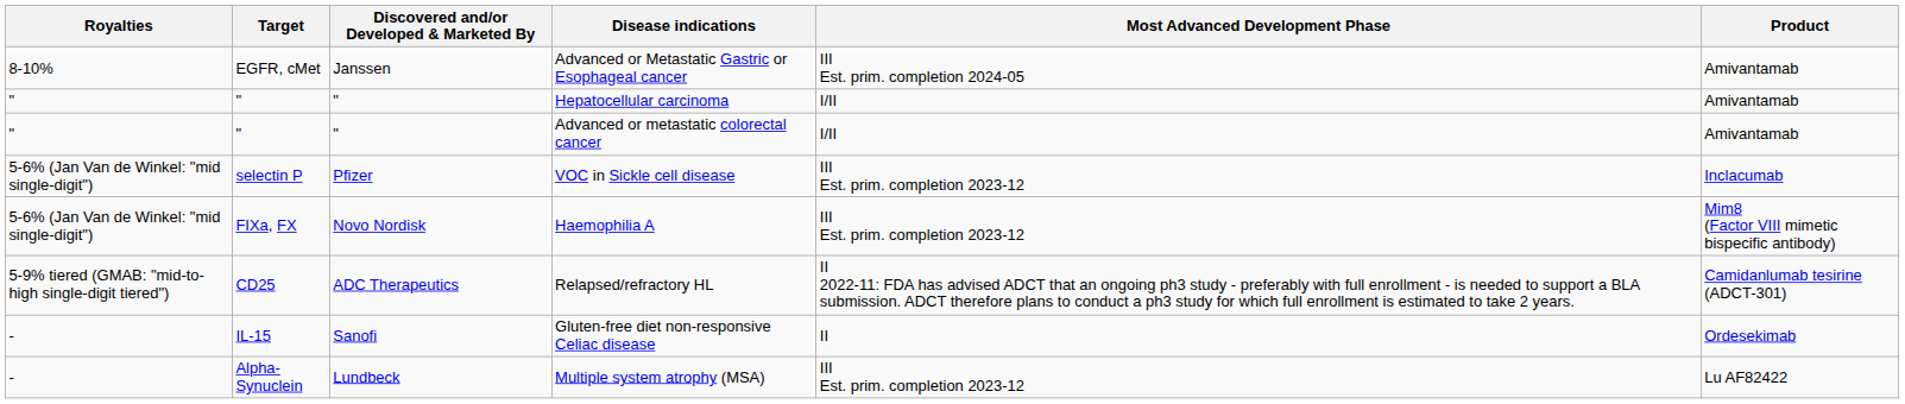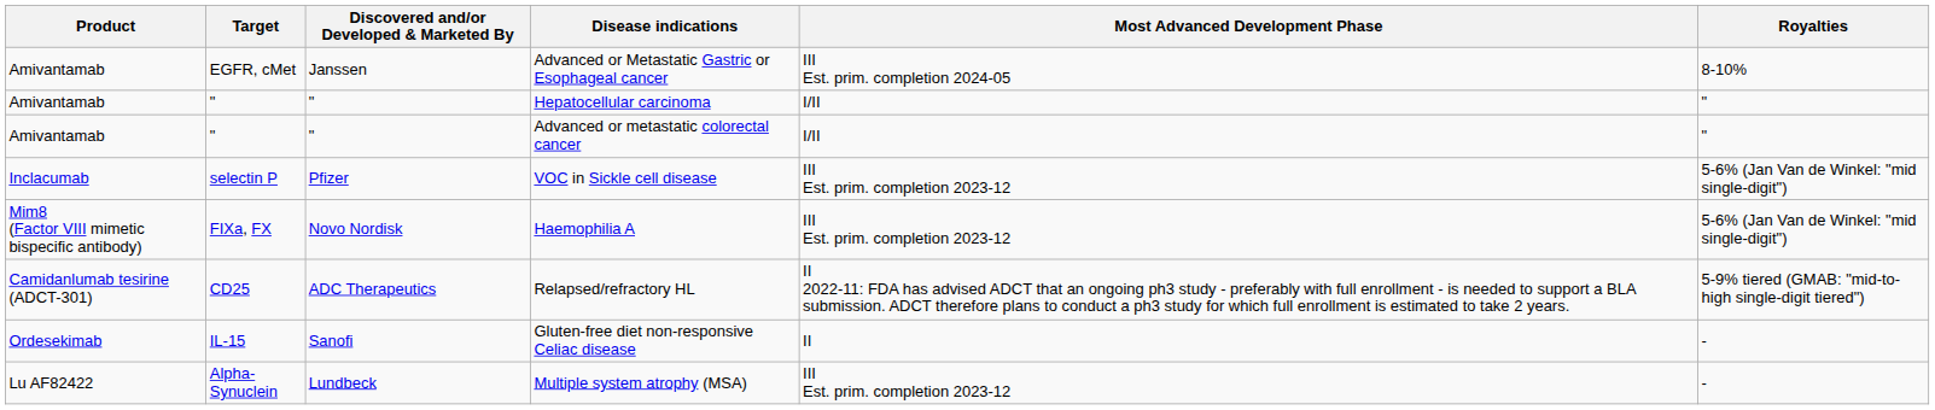 <table class="wikitable">
 <tr>
-<th>Royalties</th>
+<th>Product</th>
 <th>Target</th>
 <th>Discovered and/or Developed & Marketed By</th>
 <th>Disease indications</th>
 <th>Most Advanced Development Phase</th>
-<th>Product</th>
+<th>Royalties</th>
 </tr>
 <tr>
-<td>8-10%</td>
+<td>Amivantamab</td>
 <td>EGFR, cMet</td>
 <td>Janssen</td>
 <td>Advanced or Metastatic <a href='#'>Gastric</a> or <a href='#'>Esophageal cancer</a></td>
 <td>III<br>Est. prim. completion 2024-05</td>
-<td>Amivantamab</td>
+<td>8-10%</td>
 </tr>
 <tr>
-<td>"</td>
+<td>Amivantamab</td>
 <td>"</td>
 <td>"</td>
 <td><a href='#'>Hepatocellular carcinoma</a></td>
 <td>I/II</td>
-<td>Amivantamab</td>
+<td>"</td>
 </tr>
 <tr>
-<td>"</td>
+<td>Amivantamab</td>
 <td>"</td>
 <td>"</td>
 <td>Advanced or metastatic <a href='#'>colorectal cancer</a></td>
 <td>I/II</td>
-<td>Amivantamab</td>
+<td>"</td>
 </tr>
 <tr>
-<td>5-6% (Jan Van de Winkel: "mid single-digit")</td>
+<td><a href='#'>Inclacumab</a></td>
 <td><a href='#'>selectin P</a></td>
 <td><a href='#'>Pfizer</a></td>
 <td><a href='#'>VOC</a> in <a href='#'>Sickle cell disease</a></td>
 <td>III<br>Est. prim. completion 2023-12</td>
-<td><a href='#'>Inclacumab</a></td>
+<td>5-6% (Jan Van de Winkel: "mid single-digit")</td>
 </tr>
 <tr>
-<td>5-6% (Jan Van de Winkel: "mid single-digit")</td>
+<td><a href='#'>Mim8</a><br>(<a href='#'>Factor VIII</a> mimetic bispecific antibody)</td>
 <td><a href='#'>FIXa</a>, <a href='#'>FX</a></td>
 <td><a href='#'>Novo Nordisk</a></td>
 <td><a href='#'>Haemophilia A</a></td>
 <td>III<br>Est. prim. completion 2023-12</td>
-<td><a href='#'>Mim8</a><br>(<a href='#'>Factor VIII</a> mimetic bispecific antibody)</td>
+<td>5-6% (Jan Van de Winkel: "mid single-digit")</td>
 </tr>
 <tr>
-<td>5-9% tiered (GMAB: "mid-to-high single-digit tiered")</td>
+<td><a href='#'>Camidanlumab tesirine</a><br>(ADCT-301)</td>
 <td><a href='#'>CD25</a></td>
 <td><a href='#'>ADC Therapeutics</a></td>
 <td>Relapsed/refractory HL</td>
 <td>II<br>2022-11: FDA has advised ADCT that an ongoing ph3 study - preferably with full enrollment - is needed to support a BLA submission. ADCT therefore plans to conduct a ph3 study for which full enrollment is estimated to take 2 years.</td>
-<td><a href='#'>Camidanlumab tesirine</a><br>(ADCT-301)</td>
+<td>5-9% tiered (GMAB: "mid-to-high single-digit tiered")</td>
 </tr>
 <tr>
-<td>-</td>
+<td><a href='#'>Ordesekimab</a></td>
 <td><a href='#'>IL-15</a></td>
 <td><a href='#'>Sanofi</a></td>
 <td>Gluten-free diet non-responsive <a href='#'>Celiac disease</a></td>
 <td>II</td>
-<td><a href='#'>Ordesekimab</a></td>
+<td>-</td>
 </tr>
 <tr>
-<td>-</td>
+<td>Lu AF82422</td>
 <td><a href='#'>Alpha-Synuclein</a></td>
 <td><a href='#'>Lundbeck</a></td>
 <td><a href='#'>Multiple system atrophy</a> (MSA)</td>
 <td>III<br>Est. prim. completion 2023-12</td>
-<td>Lu AF82422</td>
+<td>-</td>
 </tr>
 </table>
